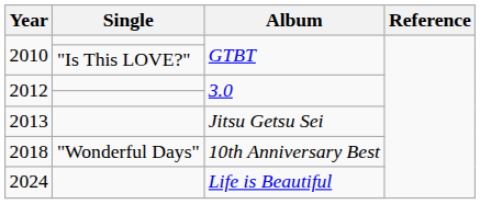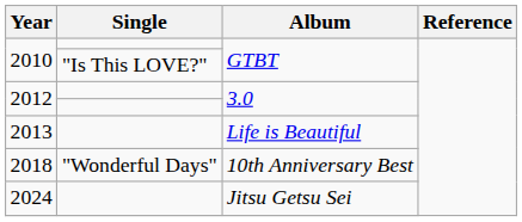 <table class="wikitable plainrowheaders" style="text-align:center;">
 <tr>
 <th scope="col">Year</th>
 <th scope="col">Single</th>
 <th scope="col">Album</th>
 <th scope="col">Reference</th>
 </tr>
 <tr>
 <td rowspan="2">2010</td>
 <td style="text-align:left;"></td>
 <td rowspan="2"style="text-align:left;"><em><a href='#'>GTBT</a></em> <br></td>
 <td rowspan="18"></td>
 </tr>
 <tr>
 <td style="text-align:left;">"Is This LOVE?"</td>
 </tr>
 <tr>
 <td rowspan="2">2012</td>
 <td style="text-align:left;"></td>
 <td rowspan="2"style="text-align:left;"><em><a href='#'>3.0</a></em></td>
 </tr>
 <tr>
 <td style="text-align:left;"></td>
 </tr>
 <tr>
 <td rowspan="1">2013</td>
 <td style="text-align:left;"></td>
-<td rowspan="1"style="text-align:left;"><em>Jitsu Getsu Sei</em></td>
+<td rowspan="1"style="text-align:left;"><em><a href='#'>Life is Beautiful</a></em></td>
 </tr>
 <tr>
 <td rowspan="1">2018</td>
 <td style="text-align:left;">"Wonderful Days"</td>
 <td rowspan="1"style="text-align:left;"><em>10th Anniversary Best</em></td>
 </tr>
 <tr>
 <td rowspan="1">2024</td>
 <td style="text-align:left;"></td>
-<td rowspan="1"style="text-align:left;"><em><a href='#'>Life is Beautiful</a></em></td>
+<td rowspan="1"style="text-align:left;"><em>Jitsu Getsu Sei</em></td>
 </tr>
 <tr>
 </tr>
 </table>
